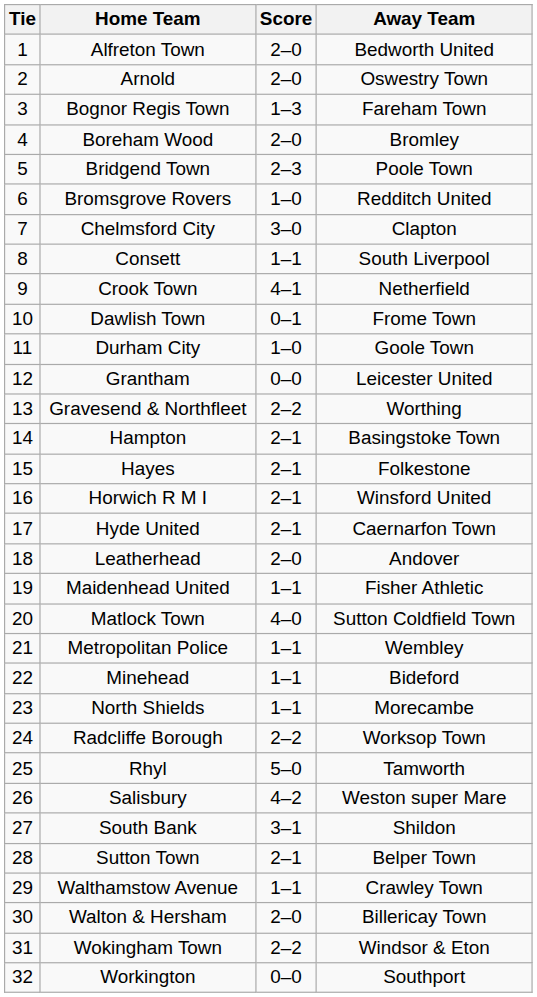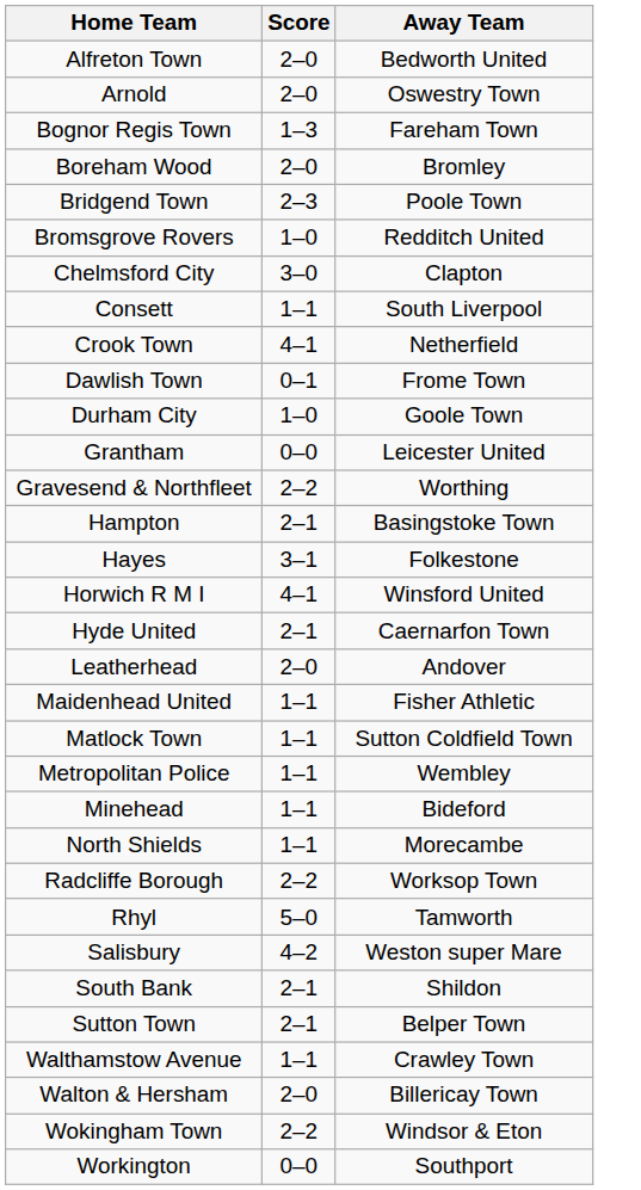 <table class="wikitable" style="text-align:center;">
 <tr>
-<th width=20>Tie</th>
 <th width=175>Home Team</th>
 <th width=20>Score</th>
 <th width=175>Away Team</th>
 </tr>
 <tr>
-<td>1</td>
 <td>Alfreton Town</td>
 <td>2–0</td>
 <td>Bedworth United</td>
 </tr>
 <tr>
-<td>2</td>
 <td>Arnold</td>
 <td>2–0</td>
 <td>Oswestry Town</td>
 </tr>
 <tr>
-<td>3</td>
 <td>Bognor Regis Town</td>
 <td>1–3</td>
 <td>Fareham Town</td>
 </tr>
 <tr>
-<td>4</td>
 <td>Boreham Wood</td>
 <td>2–0</td>
 <td>Bromley</td>
 </tr>
 <tr>
-<td>5</td>
 <td>Bridgend Town</td>
 <td>2–3</td>
 <td>Poole Town</td>
 </tr>
 <tr>
-<td>6</td>
 <td>Bromsgrove Rovers</td>
 <td>1–0</td>
 <td>Redditch United</td>
 </tr>
 <tr>
-<td>7</td>
 <td>Chelmsford City</td>
 <td>3–0</td>
 <td>Clapton</td>
 </tr>
 <tr>
-<td>8</td>
 <td>Consett</td>
 <td>1–1</td>
 <td>South Liverpool</td>
 </tr>
 <tr>
-<td>9</td>
 <td>Crook Town</td>
 <td>4–1</td>
 <td>Netherfield</td>
 </tr>
 <tr>
-<td>10</td>
 <td>Dawlish Town</td>
 <td>0–1</td>
 <td>Frome Town</td>
 </tr>
 <tr>
-<td>11</td>
 <td>Durham City</td>
 <td>1–0</td>
 <td>Goole Town</td>
 </tr>
 <tr>
-<td>12</td>
 <td>Grantham</td>
 <td>0–0</td>
 <td>Leicester United</td>
 </tr>
 <tr>
-<td>13</td>
 <td>Gravesend & Northfleet</td>
 <td>2–2</td>
 <td>Worthing</td>
 </tr>
 <tr>
-<td>14</td>
 <td>Hampton</td>
 <td>2–1</td>
 <td>Basingstoke Town</td>
 </tr>
 <tr>
-<td>15</td>
 <td>Hayes</td>
-<td>2–1</td>
+<td>3–1</td>
 <td>Folkestone</td>
 </tr>
 <tr>
-<td>16</td>
 <td>Horwich R M I</td>
-<td>2–1</td>
+<td>4–1</td>
 <td>Winsford United</td>
 </tr>
 <tr>
-<td>17</td>
 <td>Hyde United</td>
 <td>2–1</td>
 <td>Caernarfon Town</td>
 </tr>
 <tr>
-<td>18</td>
 <td>Leatherhead</td>
 <td>2–0</td>
 <td>Andover</td>
 </tr>
 <tr>
-<td>19</td>
 <td>Maidenhead United</td>
 <td>1–1</td>
 <td>Fisher Athletic</td>
 </tr>
 <tr>
-<td>20</td>
 <td>Matlock Town</td>
-<td>4–0</td>
+<td>1–1</td>
 <td>Sutton Coldfield Town</td>
 </tr>
 <tr>
-<td>21</td>
 <td>Metropolitan Police</td>
 <td>1–1</td>
 <td>Wembley</td>
 </tr>
 <tr>
-<td>22</td>
 <td>Minehead</td>
 <td>1–1</td>
 <td>Bideford</td>
 </tr>
 <tr>
-<td>23</td>
 <td>North Shields</td>
 <td>1–1</td>
 <td>Morecambe</td>
 </tr>
 <tr>
-<td>24</td>
 <td>Radcliffe Borough</td>
 <td>2–2</td>
 <td>Worksop Town</td>
 </tr>
 <tr>
-<td>25</td>
 <td>Rhyl</td>
 <td>5–0</td>
 <td>Tamworth</td>
 </tr>
 <tr>
-<td>26</td>
 <td>Salisbury</td>
 <td>4–2</td>
 <td>Weston super Mare</td>
 </tr>
 <tr>
-<td>27</td>
 <td>South Bank</td>
-<td>3–1</td>
+<td>2–1</td>
 <td>Shildon</td>
 </tr>
 <tr>
-<td>28</td>
 <td>Sutton Town</td>
 <td>2–1</td>
 <td>Belper Town</td>
 </tr>
 <tr>
-<td>29</td>
 <td>Walthamstow Avenue</td>
 <td>1–1</td>
 <td>Crawley Town</td>
 </tr>
 <tr>
-<td>30</td>
 <td>Walton & Hersham</td>
 <td>2–0</td>
 <td>Billericay Town</td>
 </tr>
 <tr>
-<td>31</td>
 <td>Wokingham Town</td>
 <td>2–2</td>
 <td>Windsor & Eton</td>
 </tr>
 <tr>
-<td>32</td>
 <td>Workington</td>
 <td>0–0</td>
 <td>Southport</td>
 </tr>
 </table>
